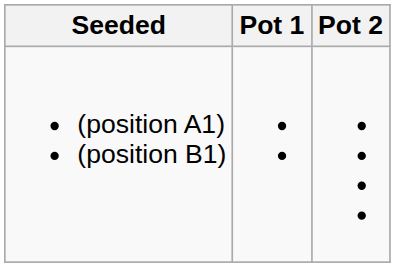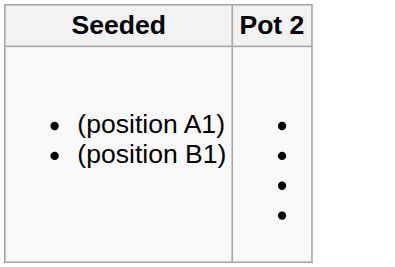 <table class="wikitable">
 <tr>
 <th>Seeded</th>
-<th>Pot 1</th>
 <th>Pot 2</th>
 </tr>
 <tr>
 <td valign=top><br><ul><li> (position A1)</li><li> (position B1)</li></ul></td>
-<td valign=top><br><ul><li></li><li></li></ul></td>
 <td valign=top><br><ul><li></li><li></li><li></li><li></li></ul></td>
 </tr>
 </table>
